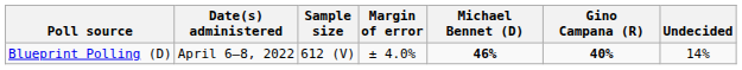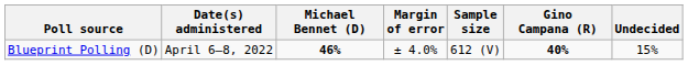 <table class="wikitable" style="font-size:90%;text-align:center;">
 <tr valign=bottom>
 <th>Poll source</th>
 <th>Date(s)<br>administered</th>
+<th style="width:100px;">Michael<br>Bennet (D)</th>
+<th>Margin<br>of error</th>
 <th>Sample<br>size</th>
-<th>Margin<br>of error</th>
-<th style="width:100px;">Michael<br>Bennet (D)</th>
 <th style="width:100px;">Gino<br>Campana (R)</th>
 <th>Undecided</th>
 </tr>
 <tr>
 <td style="text-align:left;"><a href='#'>Blueprint Polling</a> (D)</td>
 <td>April 6–8, 2022</td>
+<td><strong>46%</strong></td>
+<td>± 4.0%</td>
 <td>612 (V)</td>
-<td>± 4.0%</td>
-<td><strong>46%</strong></td>
 <td><strong>40%</strong></td>
-<td>14%</td>
+<td>15%</td>
 </tr>
 </table>
